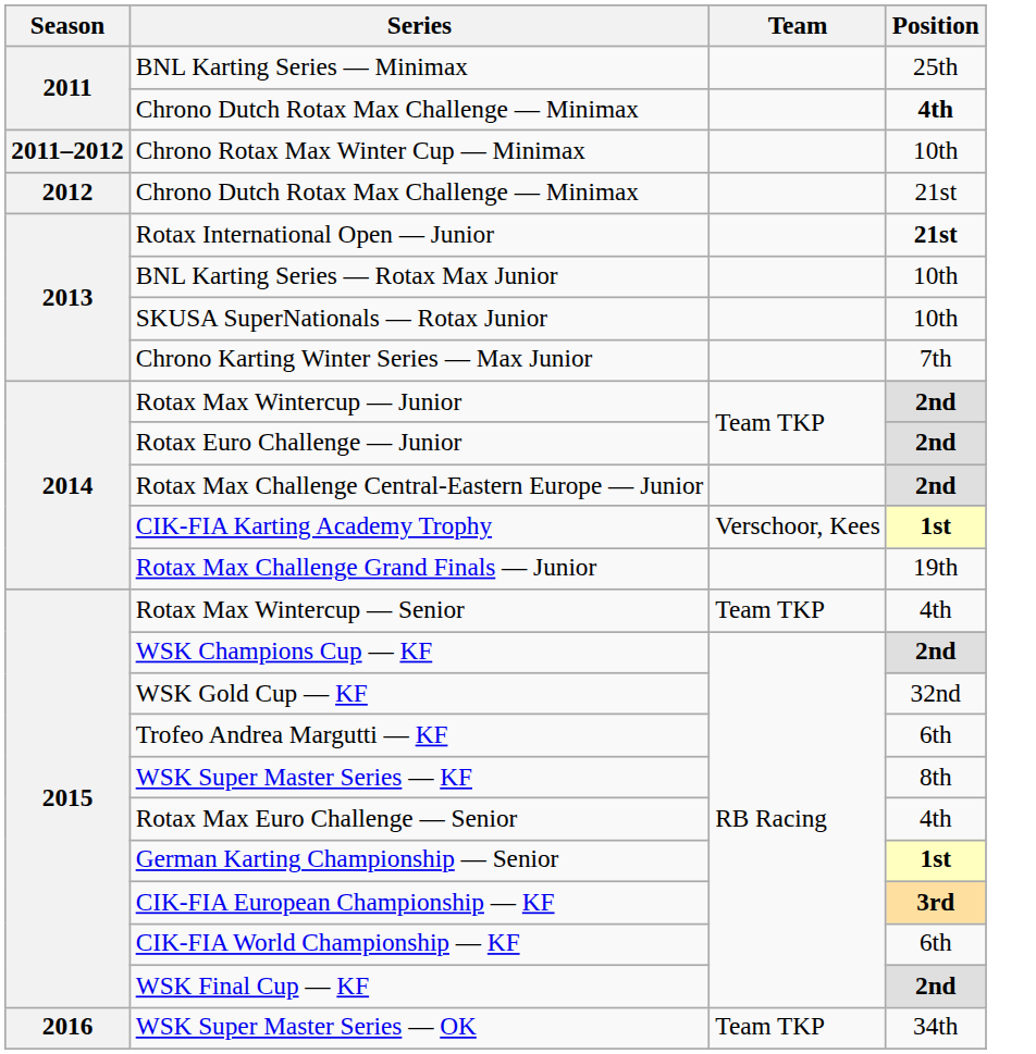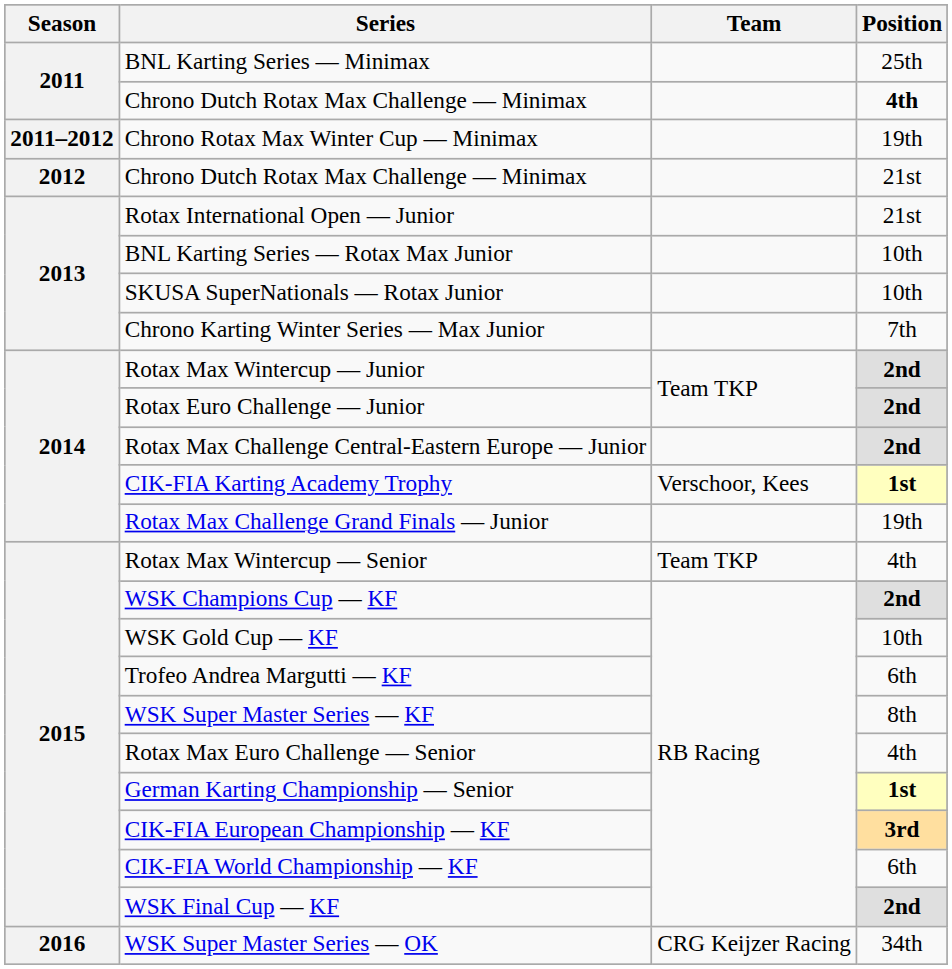 <table class="wikitable" style="font-size: 85%; text-align:center">
 <tr>
 <th>Season</th>
 <th>Series</th>
 <th>Team</th>
 <th>Position</th>
 </tr>
 <tr>
 <th rowspan="2">2011</th>
 <td align="left">BNL Karting Series — Minimax</td>
 <td align="left"></td>
 <td>25th</td>
 </tr>
 <tr>
 <td align="left">Chrono Dutch Rotax Max Challenge — Minimax</td>
 <td align="left"></td>
 <td><strong>4th</strong></td>
 </tr>
 <tr>
 <th>2011–2012</th>
 <td align="left">Chrono Rotax Max Winter Cup — Minimax</td>
 <td align="left"></td>
-<td>10th</td>
+<td>19th</td>
 </tr>
 <tr>
 <th>2012</th>
 <td align="left">Chrono Dutch Rotax Max Challenge — Minimax</td>
 <td align="left"></td>
 <td>21st</td>
 </tr>
 <tr>
 <th rowspan="4">2013</th>
 <td align="left">Rotax International Open — Junior</td>
 <td align="left"></td>
-<td><strong>21st</strong></td>
+<td>21st</td>
 </tr>
 <tr>
 <td align="left">BNL Karting Series — Rotax Max Junior</td>
 <td align="left"></td>
 <td>10th</td>
 </tr>
 <tr>
 <td align="left">SKUSA SuperNationals — Rotax Junior</td>
 <td align="left"></td>
 <td>10th</td>
 </tr>
 <tr>
 <td align="left">Chrono Karting Winter Series — Max Junior</td>
 <td align="left"></td>
 <td>7th</td>
 </tr>
 <tr>
 <th rowspan="5">2014</th>
 <td align="left">Rotax Max Wintercup — Junior</td>
 <td rowspan="2" align="left">Team TKP</td>
 <td style="background:#DFDFDF;"><strong>2nd</strong></td>
 </tr>
 <tr>
 <td align="left">Rotax Euro Challenge — Junior</td>
 <td style="background:#DFDFDF;"><strong>2nd</strong></td>
 </tr>
 <tr>
 <td align="left">Rotax Max Challenge Central-Eastern Europe — Junior</td>
 <td align="left"></td>
 <td style="background:#DFDFDF;"><strong>2nd</strong></td>
 </tr>
 <tr>
 <td align="left"><a href='#'>CIK-FIA Karting Academy Trophy</a></td>
 <td align="left">Verschoor, Kees</td>
 <td style="background:#FFFFBF;"><strong>1st</strong></td>
 </tr>
 <tr>
 <td align="left"><a href='#'>Rotax Max Challenge Grand Finals</a> — Junior</td>
 <td align="left"></td>
 <td>19th</td>
 </tr>
 <tr>
 <th rowspan="10">2015</th>
 <td align="left">Rotax Max Wintercup — Senior</td>
 <td align="left">Team TKP</td>
 <td>4th</td>
 </tr>
 <tr>
 <td align="left"><a href='#'>WSK Champions Cup</a> — <a href='#'>KF</a></td>
 <td rowspan="9" align="left">RB Racing</td>
 <td style="background:#DFDFDF;"><strong>2nd</strong></td>
 </tr>
 <tr>
 <td align="left">WSK Gold Cup — <a href='#'>KF</a></td>
-<td>32nd</td>
+<td>10th</td>
 </tr>
 <tr>
 <td align="left">Trofeo Andrea Margutti — <a href='#'>KF</a></td>
 <td>6th</td>
 </tr>
 <tr>
 <td align="left"><a href='#'>WSK Super Master Series</a> — <a href='#'>KF</a></td>
 <td>8th</td>
 </tr>
 <tr>
 <td align="left">Rotax Max Euro Challenge — Senior</td>
 <td>4th</td>
 </tr>
 <tr>
 <td align="left"><a href='#'>German Karting Championship</a> — Senior</td>
 <td style="background:#FFFFBF;"><strong>1st</strong></td>
 </tr>
 <tr>
 <td align="left"><a href='#'>CIK-FIA European Championship</a> — <a href='#'>KF</a></td>
 <td style="background:#FFDF9F;"><strong>3rd</strong></td>
 </tr>
 <tr>
 <td align="left"><a href='#'>CIK-FIA World Championship</a> — <a href='#'>KF</a></td>
 <td>6th</td>
 </tr>
 <tr>
 <td align="left"><a href='#'>WSK Final Cup</a> — <a href='#'>KF</a></td>
 <td style="background:#DFDFDF;"><strong>2nd</strong></td>
 </tr>
 <tr>
 <th>2016</th>
 <td align="left"><a href='#'>WSK Super Master Series</a> — <a href='#'>OK</a></td>
-<td align="left">Team TKP</td>
+<td align="left">CRG Keijzer Racing</td>
 <td>34th</td>
 </tr>
 </table>
